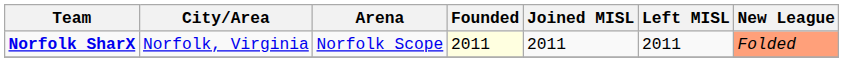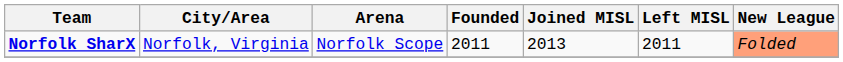 <table class="wikitable">
 <tr>
 <th>Team</th>
 <th>City/Area</th>
 <th>Arena</th>
 <th>Founded</th>
 <th>Joined MISL</th>
 <th>Left MISL</th>
 <th>New League</th>
 </tr>
 <tr>
 <td><strong><a href='#'>Norfolk SharX</a></strong></td>
 <td><a href='#'>Norfolk, Virginia</a></td>
 <td><a href='#'>Norfolk Scope</a></td>
-<td style="background: lightyellow;">2011</td>
 <td>2011</td>
+<td>2013</td>
 <td>2011</td>
 <td style="background: lightsalmon;"><em>Folded</em></td>
 </tr>
 <tr>
 </tr>
 </table>
